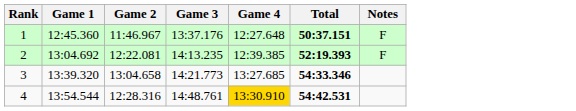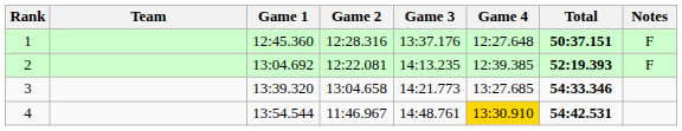 <table class=wikitable style="text-align:center">
 <tr>
 <th width=40>Rank</th>
+<th width=200>Team</th>
 <th width=70>Game 1</th>
 <th width=70>Game 2</th>
 <th width=70>Game 3</th>
 <th width=70>Game 4</th>
 <th width=80>Total</th>
 <th width=50>Notes</th>
 </tr>
 <tr bgcolor="#ccffcc">
 <td>1</td>
+<td align=left></td>
 <td>12:45.360</td>
-<td>11:46.967</td>
+<td>12:28.316</td>
 <td>13:37.176</td>
 <td>12:27.648</td>
 <td><strong>50:37.151</strong></td>
 <td>F</td>
 </tr>
 <tr bgcolor="#ccffcc">
 <td>2</td>
+<td align=left></td>
 <td>13:04.692</td>
 <td>12:22.081</td>
 <td>14:13.235</td>
 <td>12:39.385</td>
 <td><strong>52:19.393</strong></td>
 <td>F</td>
 </tr>
 <tr>
 <td>3</td>
+<td align=left></td>
 <td>13:39.320</td>
 <td>13:04.658</td>
 <td>14:21.773</td>
 <td>13:27.685</td>
 <td><strong>54:33.346</strong></td>
 <td></td>
 </tr>
 <tr>
 <td>4</td>
+<td align=left></td>
 <td>13:54.544</td>
-<td>12:28.316</td>
+<td>11:46.967</td>
 <td>14:48.761</td>
 <td style="background: gold;">13:30.910</td>
 <td><strong>54:42.531</strong></td>
 <td></td>
 </tr>
 </table>
